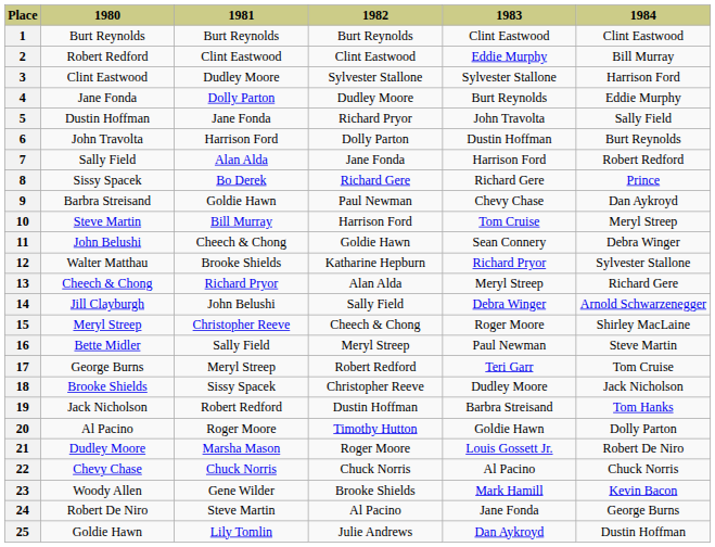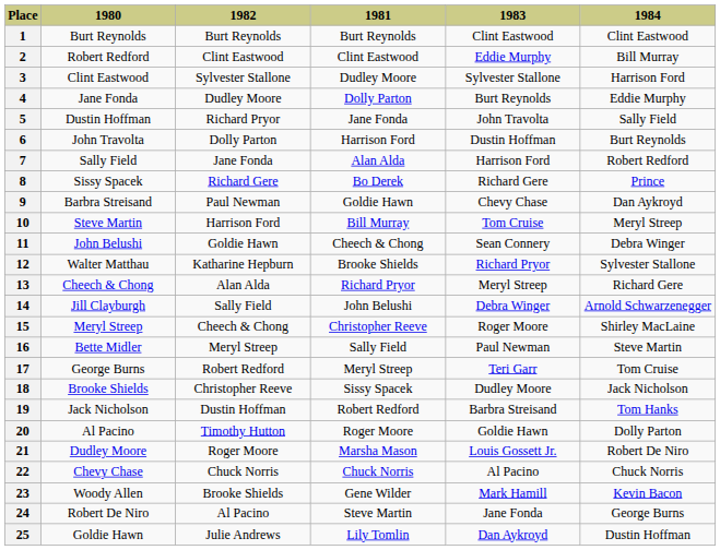 <table class="wikitable" style="text-align:center">
 <tr>
 <th scope="col" style="background:#CC8" width="5%">Place</th>
 <th scope="col" style="background:#CC8" width="19%">1980</th>
+<th scope="col" style="background:#CC8" width="19%">1982</th>
 <th scope="col" style="background:#CC8" width="19%">1981</th>
-<th scope="col" style="background:#CC8" width="19%">1982</th>
 <th scope="col" style="background:#CC8" width="19%">1983</th>
 <th scope="col" style="background:#CC8" width="19%">1984</th>
 </tr>
 <tr>
 <th scope="row">1</th>
 <td>Burt Reynolds</td>
 <td>Burt Reynolds</td>
 <td>Burt Reynolds</td>
 <td>Clint Eastwood</td>
 <td>Clint Eastwood</td>
 </tr>
 <tr>
 <th scope="row">2</th>
 <td>Robert Redford</td>
 <td>Clint Eastwood</td>
 <td>Clint Eastwood</td>
 <td><a href='#'>Eddie Murphy</a></td>
 <td>Bill Murray</td>
 </tr>
 <tr>
 <th scope="row">3</th>
 <td>Clint Eastwood</td>
+<td>Sylvester Stallone</td>
 <td>Dudley Moore</td>
-<td>Sylvester Stallone</td>
 <td>Sylvester Stallone</td>
 <td>Harrison Ford</td>
 </tr>
 <tr>
 <th scope="row">4</th>
 <td>Jane Fonda</td>
+<td>Dudley Moore</td>
 <td><a href='#'>Dolly Parton</a></td>
-<td>Dudley Moore</td>
 <td>Burt Reynolds</td>
 <td>Eddie Murphy</td>
 </tr>
 <tr>
 <th scope="row">5</th>
 <td>Dustin Hoffman</td>
+<td>Richard Pryor</td>
 <td>Jane Fonda</td>
-<td>Richard Pryor</td>
 <td>John Travolta</td>
 <td>Sally Field</td>
 </tr>
 <tr>
 <th scope="row">6</th>
 <td>John Travolta</td>
+<td>Dolly Parton</td>
 <td>Harrison Ford</td>
-<td>Dolly Parton</td>
 <td>Dustin Hoffman</td>
 <td>Burt Reynolds</td>
 </tr>
 <tr>
 <th scope="row">7</th>
 <td>Sally Field</td>
+<td>Jane Fonda</td>
 <td><a href='#'>Alan Alda</a></td>
-<td>Jane Fonda</td>
 <td>Harrison Ford</td>
 <td>Robert Redford</td>
 </tr>
 <tr>
 <th scope="row">8</th>
 <td>Sissy Spacek</td>
+<td><a href='#'>Richard Gere</a></td>
 <td><a href='#'>Bo Derek</a></td>
-<td><a href='#'>Richard Gere</a></td>
 <td>Richard Gere</td>
 <td><a href='#'>Prince</a></td>
 </tr>
 <tr>
 <th scope="row">9</th>
 <td>Barbra Streisand</td>
+<td>Paul Newman</td>
 <td>Goldie Hawn</td>
-<td>Paul Newman</td>
 <td>Chevy Chase</td>
 <td>Dan Aykroyd</td>
 </tr>
 <tr>
 <th scope="row">10</th>
 <td><a href='#'>Steve Martin</a></td>
+<td>Harrison Ford</td>
 <td><a href='#'>Bill Murray</a></td>
-<td>Harrison Ford</td>
 <td><a href='#'>Tom Cruise</a></td>
 <td>Meryl Streep</td>
 </tr>
 <tr>
 <th scope="row">11</th>
 <td><a href='#'>John Belushi</a></td>
+<td>Goldie Hawn</td>
 <td>Cheech & Chong</td>
-<td>Goldie Hawn</td>
 <td>Sean Connery</td>
 <td>Debra Winger</td>
 </tr>
 <tr>
 <th scope="row">12</th>
 <td>Walter Matthau</td>
+<td>Katharine Hepburn</td>
 <td>Brooke Shields</td>
-<td>Katharine Hepburn</td>
 <td><a href='#'>Richard Pryor</a></td>
 <td>Sylvester Stallone</td>
 </tr>
 <tr>
 <th scope="row">13</th>
 <td><a href='#'>Cheech & Chong</a></td>
+<td>Alan Alda</td>
 <td><a href='#'>Richard Pryor</a></td>
-<td>Alan Alda</td>
 <td>Meryl Streep</td>
 <td>Richard Gere</td>
 </tr>
 <tr>
 <th scope="row">14</th>
 <td><a href='#'>Jill Clayburgh</a></td>
+<td>Sally Field</td>
 <td>John Belushi</td>
-<td>Sally Field</td>
 <td><a href='#'>Debra Winger</a></td>
 <td><a href='#'>Arnold Schwarzenegger</a></td>
 </tr>
 <tr>
 <th scope="row">15</th>
 <td><a href='#'>Meryl Streep</a></td>
+<td>Cheech & Chong</td>
 <td><a href='#'>Christopher Reeve</a></td>
-<td>Cheech & Chong</td>
 <td>Roger Moore</td>
 <td>Shirley MacLaine</td>
 </tr>
 <tr>
 <th scope="row">16</th>
 <td><a href='#'>Bette Midler</a></td>
+<td>Meryl Streep</td>
 <td>Sally Field</td>
-<td>Meryl Streep</td>
 <td>Paul Newman</td>
 <td>Steve Martin</td>
 </tr>
 <tr>
 <th scope="row">17</th>
 <td>George Burns</td>
+<td>Robert Redford</td>
 <td>Meryl Streep</td>
-<td>Robert Redford</td>
 <td><a href='#'>Teri Garr</a></td>
 <td>Tom Cruise</td>
 </tr>
 <tr>
 <th scope="row">18</th>
 <td><a href='#'>Brooke Shields</a></td>
+<td>Christopher Reeve</td>
 <td>Sissy Spacek</td>
-<td>Christopher Reeve</td>
 <td>Dudley Moore</td>
 <td>Jack Nicholson</td>
 </tr>
 <tr>
 <th scope="row">19</th>
 <td>Jack Nicholson</td>
+<td>Dustin Hoffman</td>
 <td>Robert Redford</td>
-<td>Dustin Hoffman</td>
 <td>Barbra Streisand</td>
 <td><a href='#'>Tom Hanks</a></td>
 </tr>
 <tr>
 <th scope="row">20</th>
 <td>Al Pacino</td>
+<td><a href='#'>Timothy Hutton</a></td>
 <td>Roger Moore</td>
-<td><a href='#'>Timothy Hutton</a></td>
 <td>Goldie Hawn</td>
 <td>Dolly Parton</td>
 </tr>
 <tr>
 <th scope="row">21</th>
 <td><a href='#'>Dudley Moore</a></td>
+<td>Roger Moore</td>
 <td><a href='#'>Marsha Mason</a></td>
-<td>Roger Moore</td>
 <td><a href='#'>Louis Gossett Jr.</a></td>
 <td>Robert De Niro</td>
 </tr>
 <tr>
 <th scope="row">22</th>
 <td><a href='#'>Chevy Chase</a></td>
+<td>Chuck Norris</td>
 <td><a href='#'>Chuck Norris</a></td>
-<td>Chuck Norris</td>
 <td>Al Pacino</td>
 <td>Chuck Norris</td>
 </tr>
 <tr>
 <th scope="row">23</th>
 <td>Woody Allen</td>
+<td>Brooke Shields</td>
 <td>Gene Wilder</td>
-<td>Brooke Shields</td>
 <td><a href='#'>Mark Hamill</a></td>
 <td><a href='#'>Kevin Bacon</a></td>
 </tr>
 <tr>
 <th scope="row">24</th>
 <td>Robert De Niro</td>
+<td>Al Pacino</td>
 <td>Steve Martin</td>
-<td>Al Pacino</td>
 <td>Jane Fonda</td>
 <td>George Burns</td>
 </tr>
 <tr>
 <th scope="row">25</th>
 <td>Goldie Hawn</td>
+<td>Julie Andrews</td>
 <td><a href='#'>Lily Tomlin</a></td>
-<td>Julie Andrews</td>
 <td><a href='#'>Dan Aykroyd</a></td>
 <td>Dustin Hoffman</td>
 </tr>
 </table>
